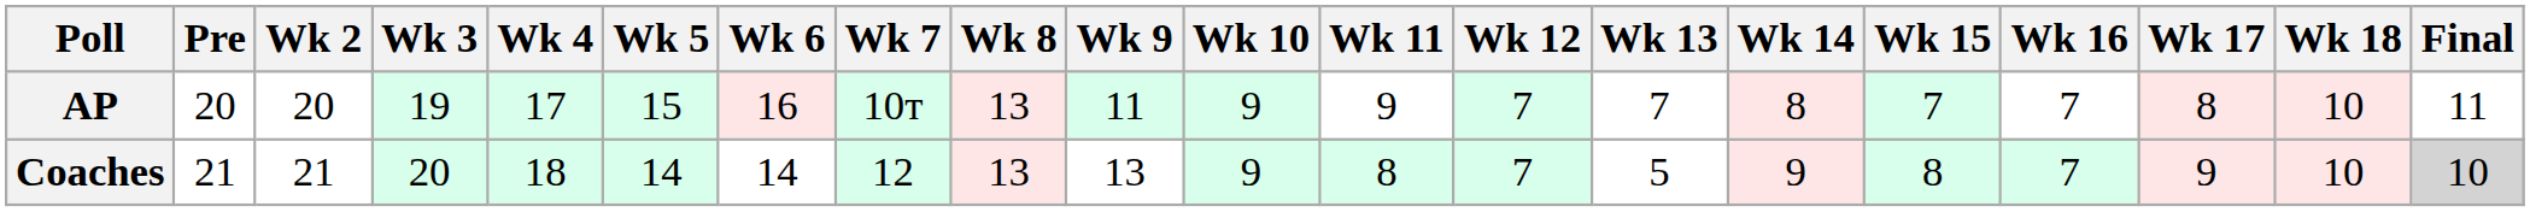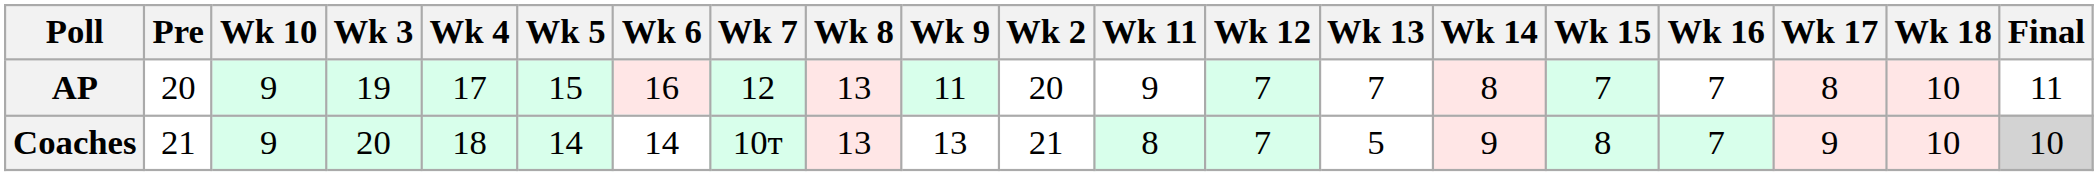 <table class="wikitable" style="white-space:nowrap;">
 <tr>
 <th>Poll</th>
 <th>Pre</th>
-<th>Wk 2</th>
+<th>Wk 10</th>
 <th>Wk 3</th>
 <th>Wk 4</th>
 <th>Wk 5</th>
 <th>Wk 6</th>
 <th>Wk 7</th>
 <th>Wk 8</th>
 <th>Wk 9</th>
-<th>Wk 10</th>
+<th>Wk 2</th>
 <th>Wk 11</th>
 <th>Wk 12</th>
 <th>Wk 13</th>
 <th>Wk 14</th>
 <th>Wk 15</th>
 <th>Wk 16</th>
 <th>Wk 17</th>
 <th>Wk 18</th>
 <th>Final</th>
 </tr>
 <tr style="text-align:center;">
 <th>AP</th>
 <td style="background:#FFF;">20</td>
-<td style="background:#FFF;">20</td>
+<td style="background:#D8FFEB;">9</td>
 <td style="background:#D8FFEB;">19</td>
 <td style="background:#D8FFEB;">17</td>
 <td style="background:#D8FFEB;">15</td>
 <td style="background:#FFE6E6;">16</td>
-<td style="background:#D8FFEB;">10т</td>
+<td style="background:#D8FFEB;">12</td>
 <td style="background:#FFE6E6;">13</td>
 <td style="background:#D8FFEB;">11</td>
-<td style="background:#D8FFEB;">9</td>
+<td style="background:#FFF;">20</td>
 <td style="background:#FFF;">9</td>
 <td style="background:#D8FFEB;">7</td>
 <td style="background:#FFF;">7</td>
 <td style="background:#FFE6E6;">8</td>
 <td style="background:#D8FFEB;">7</td>
 <td style="background:#FFF;">7</td>
 <td style="background:#FFE6E6;">8</td>
 <td style="background:#FFE6E6;">10</td>
 <td style="background:#FFF;">11</td>
 </tr>
 <tr style="text-align:center;">
 <th>Coaches</th>
 <td style="background:#FFF;">21</td>
-<td style="background:#FFF;">21</td>
+<td style="background:#D8FFEB;">9</td>
 <td style="background:#D8FFEB;">20</td>
 <td style="background:#D8FFEB;">18</td>
 <td style="background:#D8FFEB;">14</td>
 <td style="background:#FFF;">14</td>
-<td style="background:#D8FFEB;">12</td>
+<td style="background:#D8FFEB;">10т</td>
 <td style="background:#FFE6E6;">13</td>
 <td style="background:#FFF;">13</td>
-<td style="background:#D8FFEB;">9</td>
+<td style="background:#FFF;">21</td>
 <td style="background:#D8FFEB;">8</td>
 <td style="background:#D8FFEB;">7</td>
 <td style="background:#FFF;">5</td>
 <td style="background:#FFE6E6;">9</td>
 <td style="background:#D8FFEB;">8</td>
 <td style="background:#D8FFEB;">7</td>
 <td style="background:#FFE6E6;">9</td>
 <td style="background:#FFE6E6;">10</td>
 <td style="background: lightgrey;">10</td>
 </tr>
 </table>
